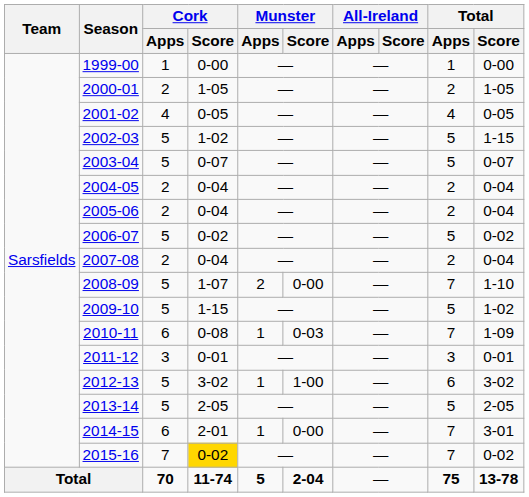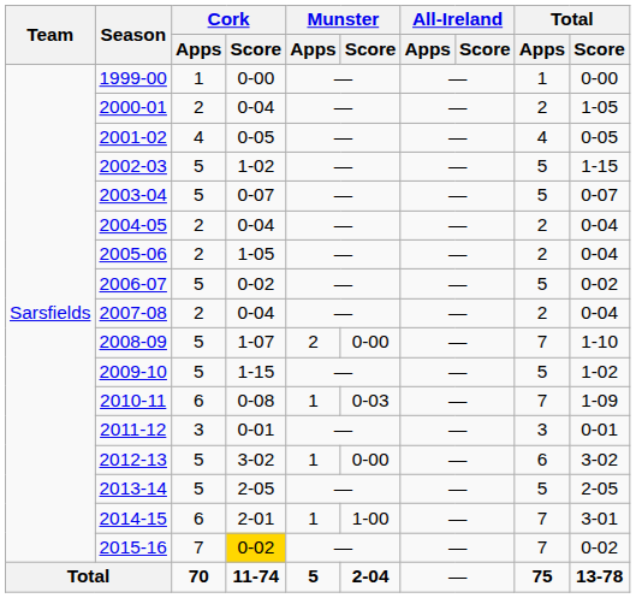 <table class="wikitable" style="text-align:center">
 <tr>
 <th rowspan="2">Team</th>
 <th rowspan="2">Season</th>
 <th colspan="2"><a href='#'>Cork</a></th>
 <th colspan="2"><a href='#'>Munster</a></th>
 <th colspan="2"><a href='#'>All-Ireland</a></th>
 <th colspan="2">Total</th>
 </tr>
 <tr>
 <th>Apps</th>
 <th>Score</th>
 <th>Apps</th>
 <th>Score</th>
 <th>Apps</th>
 <th>Score</th>
 <th>Apps</th>
 <th>Score</th>
 </tr>
 <tr>
 <td rowspan="17"><a href='#'>Sarsfields</a></td>
 <td><a href='#'>1999-00</a></td>
 <td>1</td>
 <td>0-00</td>
 <td colspan=2>—</td>
 <td colspan=2>—</td>
 <td>1</td>
 <td>0-00</td>
 </tr>
 <tr>
 <td><a href='#'>2000-01</a></td>
 <td>2</td>
-<td>1-05</td>
+<td>0-04</td>
 <td colspan=2>—</td>
 <td colspan=2>—</td>
 <td>2</td>
 <td>1-05</td>
 </tr>
 <tr>
 <td><a href='#'>2001-02</a></td>
 <td>4</td>
 <td>0-05</td>
 <td colspan=2>—</td>
 <td colspan=2>—</td>
 <td>4</td>
 <td>0-05</td>
 </tr>
 <tr>
 <td><a href='#'>2002-03</a></td>
 <td>5</td>
 <td>1-02</td>
 <td colspan=2>—</td>
 <td colspan=2>—</td>
 <td>5</td>
 <td>1-15</td>
 </tr>
 <tr>
 <td><a href='#'>2003-04</a></td>
 <td>5</td>
 <td>0-07</td>
 <td colspan=2>—</td>
 <td colspan=2>—</td>
 <td>5</td>
 <td>0-07</td>
 </tr>
 <tr>
 <td><a href='#'>2004-05</a></td>
 <td>2</td>
 <td>0-04</td>
 <td colspan=2>—</td>
 <td colspan=2>—</td>
 <td>2</td>
 <td>0-04</td>
 </tr>
 <tr>
 <td><a href='#'>2005-06</a></td>
 <td>2</td>
-<td>0-04</td>
+<td>1-05</td>
 <td colspan=2>—</td>
 <td colspan=2>—</td>
 <td>2</td>
 <td>0-04</td>
 </tr>
 <tr>
 <td><a href='#'>2006-07</a></td>
 <td>5</td>
 <td>0-02</td>
 <td colspan=2>—</td>
 <td colspan=2>—</td>
 <td>5</td>
 <td>0-02</td>
 </tr>
 <tr>
 <td><a href='#'>2007-08</a></td>
 <td>2</td>
 <td>0-04</td>
 <td colspan=2>—</td>
 <td colspan=2>—</td>
 <td>2</td>
 <td>0-04</td>
 </tr>
 <tr>
 <td><a href='#'>2008-09</a></td>
 <td>5</td>
 <td>1-07</td>
 <td>2</td>
 <td>0-00</td>
 <td colspan=2>—</td>
 <td>7</td>
 <td>1-10</td>
 </tr>
 <tr>
 <td><a href='#'>2009-10</a></td>
 <td>5</td>
 <td>1-15</td>
 <td colspan=2>—</td>
 <td colspan=2>—</td>
 <td>5</td>
 <td>1-02</td>
 </tr>
 <tr>
 <td><a href='#'>2010-11</a></td>
 <td>6</td>
 <td>0-08</td>
 <td>1</td>
 <td>0-03</td>
 <td colspan=2>—</td>
 <td>7</td>
 <td>1-09</td>
 </tr>
 <tr>
 <td><a href='#'>2011-12</a></td>
 <td>3</td>
 <td>0-01</td>
 <td colspan=2>—</td>
 <td colspan=2>—</td>
 <td>3</td>
 <td>0-01</td>
 </tr>
 <tr>
 <td><a href='#'>2012-13</a></td>
 <td>5</td>
 <td>3-02</td>
 <td>1</td>
-<td>1-00</td>
+<td>0-00</td>
 <td colspan=2>—</td>
 <td>6</td>
 <td>3-02</td>
 </tr>
 <tr>
 <td><a href='#'>2013-14</a></td>
 <td>5</td>
 <td>2-05</td>
 <td colspan=2>—</td>
 <td colspan=2>—</td>
 <td>5</td>
 <td>2-05</td>
 </tr>
 <tr>
 <td><a href='#'>2014-15</a></td>
 <td>6</td>
 <td>2-01</td>
 <td>1</td>
-<td>0-00</td>
+<td>1-00</td>
 <td colspan=2>—</td>
 <td>7</td>
 <td>3-01</td>
 </tr>
 <tr>
 <td><a href='#'>2015-16</a></td>
 <td>7</td>
 <td style="background: gold;">0-02</td>
 <td colspan=2>—</td>
 <td colspan=2>—</td>
 <td>7</td>
 <td>0-02</td>
 </tr>
 <tr>
 <th colspan="2">Total</th>
 <td><strong>70</strong></td>
 <td><strong>11-74</strong></td>
 <td><strong>5</strong></td>
 <td><strong>2-04</strong></td>
 <td colspan=2>—</td>
 <td><strong>75</strong></td>
 <td><strong>13-78</strong></td>
 </tr>
 </table>
